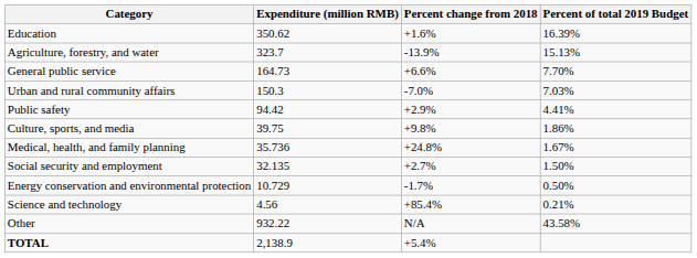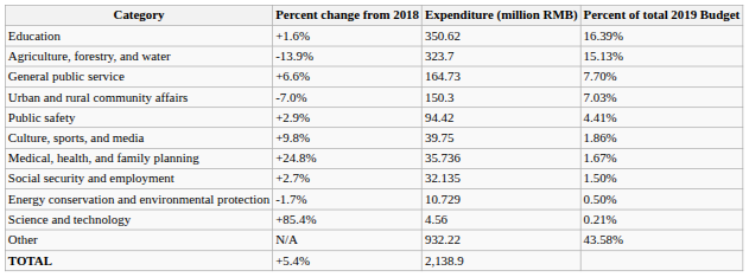 <table class="wikitable">
 <tr>
 <th>Category</th>
+<th>Percent change from 2018</th>
 <th>Expenditure (million RMB)</th>
-<th>Percent change from 2018</th>
 <th>Percent of total 2019 Budget</th>
 </tr>
 <tr>
 <td>Education</td>
+<td>+1.6%</td>
 <td>350.62</td>
-<td>+1.6%</td>
 <td>16.39%</td>
 </tr>
 <tr>
 <td>Agriculture, forestry, and water</td>
+<td>-13.9%</td>
 <td>323.7</td>
-<td>-13.9%</td>
 <td>15.13%</td>
 </tr>
 <tr>
 <td>General public service</td>
+<td>+6.6%</td>
 <td>164.73</td>
-<td>+6.6%</td>
 <td>7.70%</td>
 </tr>
 <tr>
 <td>Urban and rural community affairs</td>
+<td>-7.0%</td>
 <td>150.3</td>
-<td>-7.0%</td>
 <td>7.03%</td>
 </tr>
 <tr>
 <td>Public safety</td>
+<td>+2.9%</td>
 <td>94.42</td>
-<td>+2.9%</td>
 <td>4.41%</td>
 </tr>
 <tr>
 <td>Culture, sports, and media</td>
+<td>+9.8%</td>
 <td>39.75</td>
-<td>+9.8%</td>
 <td>1.86%</td>
 </tr>
 <tr>
 <td>Medical, health, and family planning</td>
+<td>+24.8%</td>
 <td>35.736</td>
-<td>+24.8%</td>
 <td>1.67%</td>
 </tr>
 <tr>
 <td>Social security and employment</td>
+<td>+2.7%</td>
 <td>32.135</td>
-<td>+2.7%</td>
 <td>1.50%</td>
 </tr>
 <tr>
 <td>Energy conservation and environmental protection</td>
+<td>-1.7%</td>
 <td>10.729</td>
-<td>-1.7%</td>
 <td>0.50%</td>
 </tr>
 <tr>
 <td>Science and technology</td>
+<td>+85.4%</td>
 <td>4.56</td>
-<td>+85.4%</td>
 <td>0.21%</td>
 </tr>
 <tr>
 <td>Other</td>
+<td>N/A</td>
 <td>932.22</td>
-<td>N/A</td>
 <td>43.58%</td>
 </tr>
 <tr>
 <td><strong>TOTAL</strong></td>
+<td>+5.4%</td>
 <td>2,138.9</td>
-<td>+5.4%</td>
 <td></td>
 </tr>
 </table>
